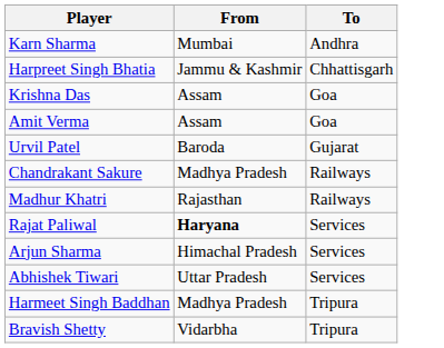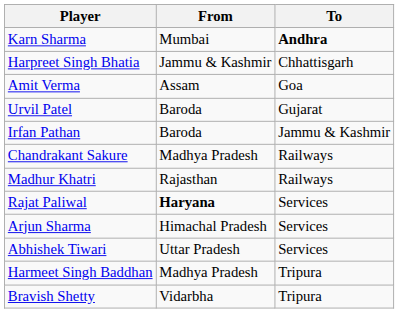 <table class="wikitable">
 <tr>
 <th>Player</th>
 <th>From</th>
 <th>To</th>
 </tr>
 <tr>
 <td><a href='#'>Karn Sharma</a></td>
 <td>Mumbai</td>
-<td>Andhra</td>
+<td><strong>Andhra</strong></td>
 </tr>
 <tr>
 <td><a href='#'>Harpreet Singh Bhatia</a></td>
 <td>Jammu & Kashmir</td>
 <td>Chhattisgarh</td>
-</tr>
-<tr>
-<td><a href='#'>Krishna Das</a></td>
-<td>Assam</td>
-<td>Goa</td>
 </tr>
 <tr>
 <td><a href='#'>Amit Verma</a></td>
 <td>Assam</td>
 <td>Goa</td>
 </tr>
 <tr>
 <td><a href='#'>Urvil Patel</a></td>
 <td>Baroda</td>
 <td>Gujarat</td>
+</tr>
+<tr>
+<td><a href='#'>Irfan Pathan</a></td>
+<td>Baroda</td>
+<td>Jammu & Kashmir</td>
 </tr>
 <tr>
 <td><a href='#'>Chandrakant Sakure</a></td>
 <td>Madhya Pradesh</td>
 <td>Railways</td>
 </tr>
 <tr>
 <td><a href='#'>Madhur Khatri</a></td>
 <td>Rajasthan</td>
 <td>Railways</td>
 </tr>
 <tr>
 <td><a href='#'>Rajat Paliwal</a></td>
 <td><strong>Haryana</strong></td>
 <td>Services</td>
 </tr>
 <tr>
 <td><a href='#'>Arjun Sharma</a></td>
 <td>Himachal Pradesh</td>
 <td>Services</td>
 </tr>
 <tr>
 <td><a href='#'>Abhishek Tiwari</a></td>
 <td>Uttar Pradesh</td>
 <td>Services</td>
 </tr>
 <tr>
 <td><a href='#'>Harmeet Singh Baddhan</a></td>
 <td>Madhya Pradesh</td>
 <td>Tripura</td>
 </tr>
 <tr>
 <td><a href='#'>Bravish Shetty</a></td>
 <td>Vidarbha</td>
 <td>Tripura</td>
 </tr>
 </table>
